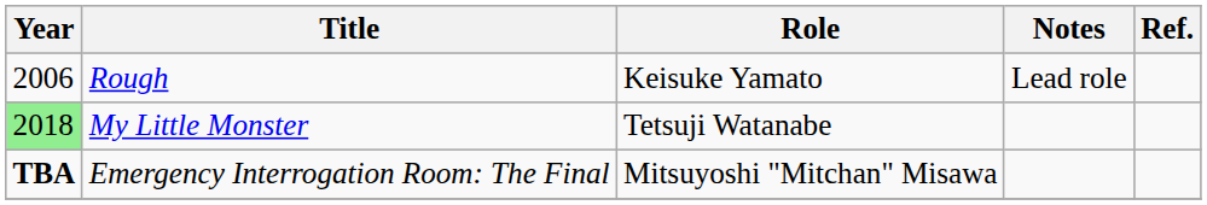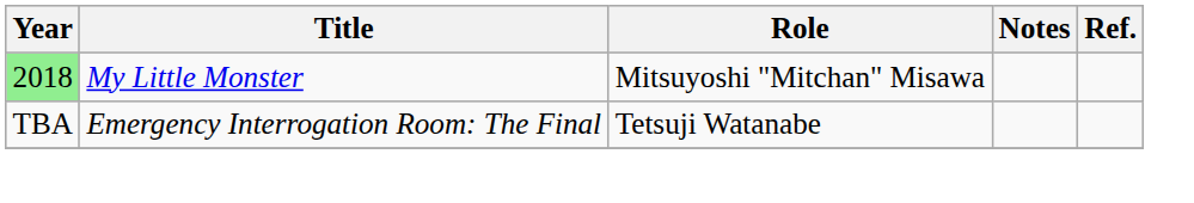 <table class="wikitable">
 <tr>
 <th>Year</th>
 <th>Title</th>
 <th>Role</th>
 <th>Notes</th>
 <th>Ref.</th>
 </tr>
 <tr>
-<td>2006</td>
-<td><em><a href='#'>Rough</a></em></td>
-<td>Keisuke Yamato</td>
-<td>Lead role</td>
-<td></td>
-</tr>
-<tr>
 <td style="background: lightgreen;">2018</td>
 <td><em><a href='#'>My Little Monster</a></em></td>
-<td>Tetsuji Watanabe</td>
+<td>Mitsuyoshi "Mitchan" Misawa</td>
 <td></td>
 <td></td>
 </tr>
 <tr>
-<td><strong>TBA</strong></td>
+<td>TBA</td>
 <td><em>Emergency Interrogation Room: The Final</em></td>
-<td>Mitsuyoshi "Mitchan" Misawa</td>
+<td>Tetsuji Watanabe</td>
 <td></td>
 <td></td>
 </tr>
 <tr>
 </tr>
 </table>
